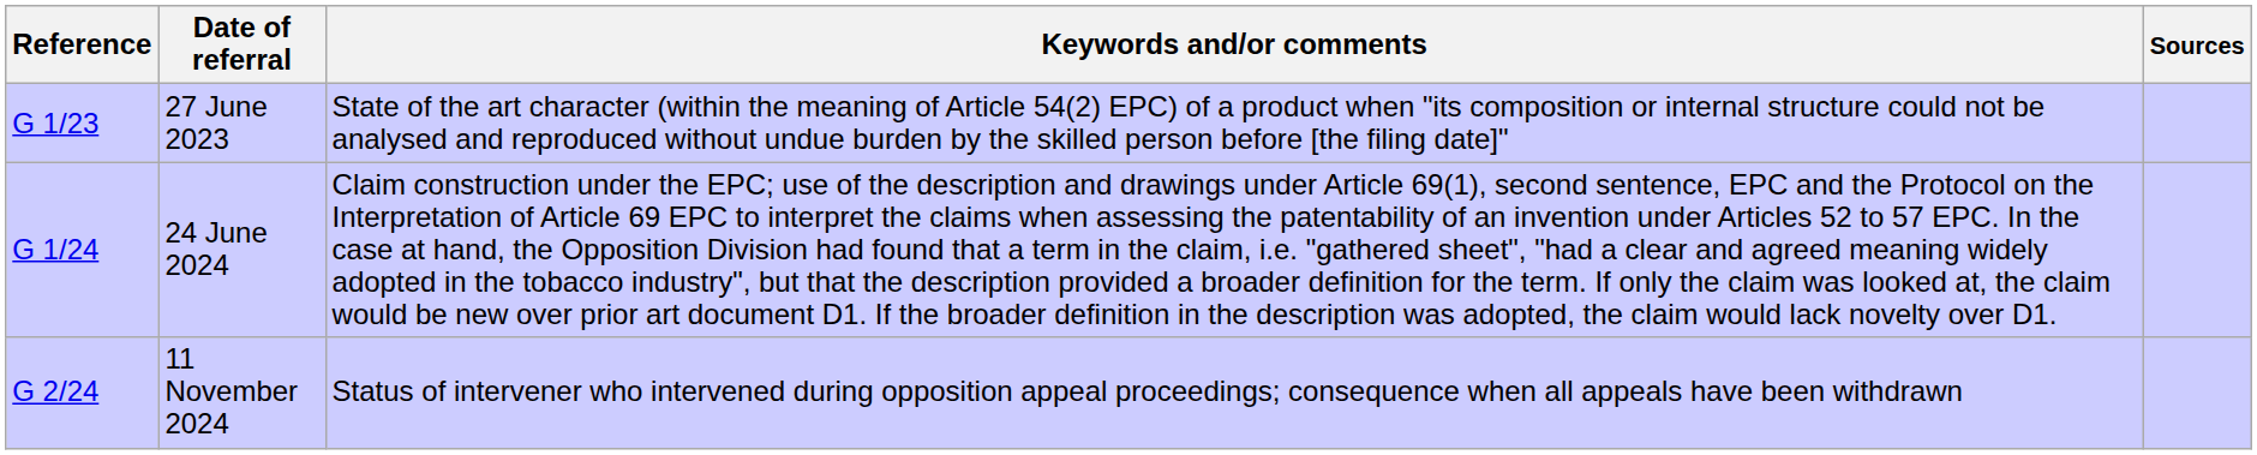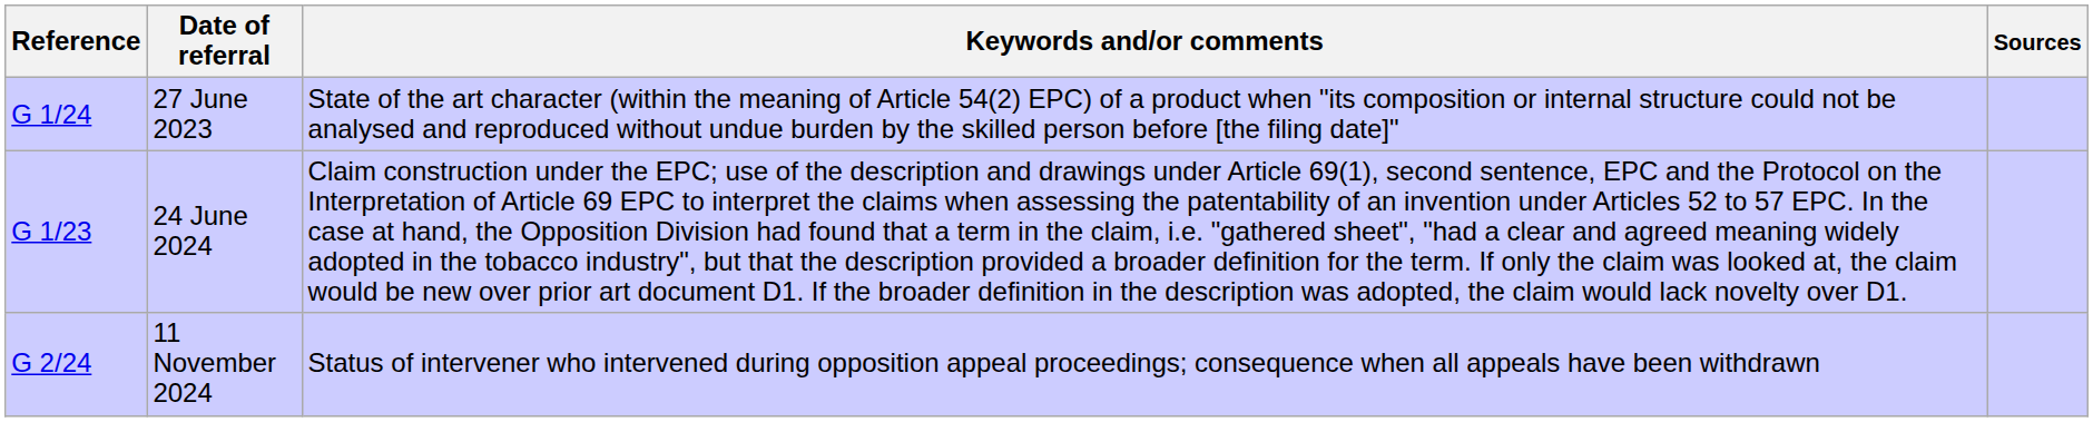 <table class="wikitable">
 <tr>
 <th>Reference</th>
 <th>Date of referral</th>
 <th>Keywords and/or comments</th>
 <th><small>Sources</small></th>
 </tr>
 <tr bgcolor="#ccccff">
-<td><a href='#'>G 1/23</a></td>
+<td><a href='#'>G 1/24</a></td>
 <td>27 June 2023</td>
 <td>State of the art character (within the meaning of Article 54(2) EPC) of a product when "its composition or internal structure could not be analysed and reproduced without undue burden by the skilled person before [the filing date]"</td>
 <td></td>
 </tr>
 <tr bgcolor="#ccccff">
-<td><a href='#'>G 1/24</a></td>
+<td><a href='#'>G 1/23</a></td>
 <td>24 June 2024</td>
 <td>Claim construction under the EPC; use of the description and drawings under Article 69(1), second sentence, EPC and the Protocol on the Interpretation of Article 69 EPC to interpret the claims when assessing the patentability of an invention under Articles 52 to 57 EPC. In the case at hand, the Opposition Division had found that a term in the claim, i.e. "gathered sheet", "had a clear and agreed meaning widely adopted in the tobacco industry", but that the description provided a broader definition for the term. If only the claim was looked at, the claim would be new over prior art document D1. If the broader definition in the description was adopted, the claim would lack novelty over D1.</td>
 <td></td>
 </tr>
 <tr bgcolor="#ccccff">
 <td><a href='#'>G 2/24</a></td>
 <td>11 November 2024</td>
 <td>Status of intervener who intervened during opposition appeal proceedings; consequence when all appeals have been withdrawn</td>
 <td></td>
 </tr>
 </table>
